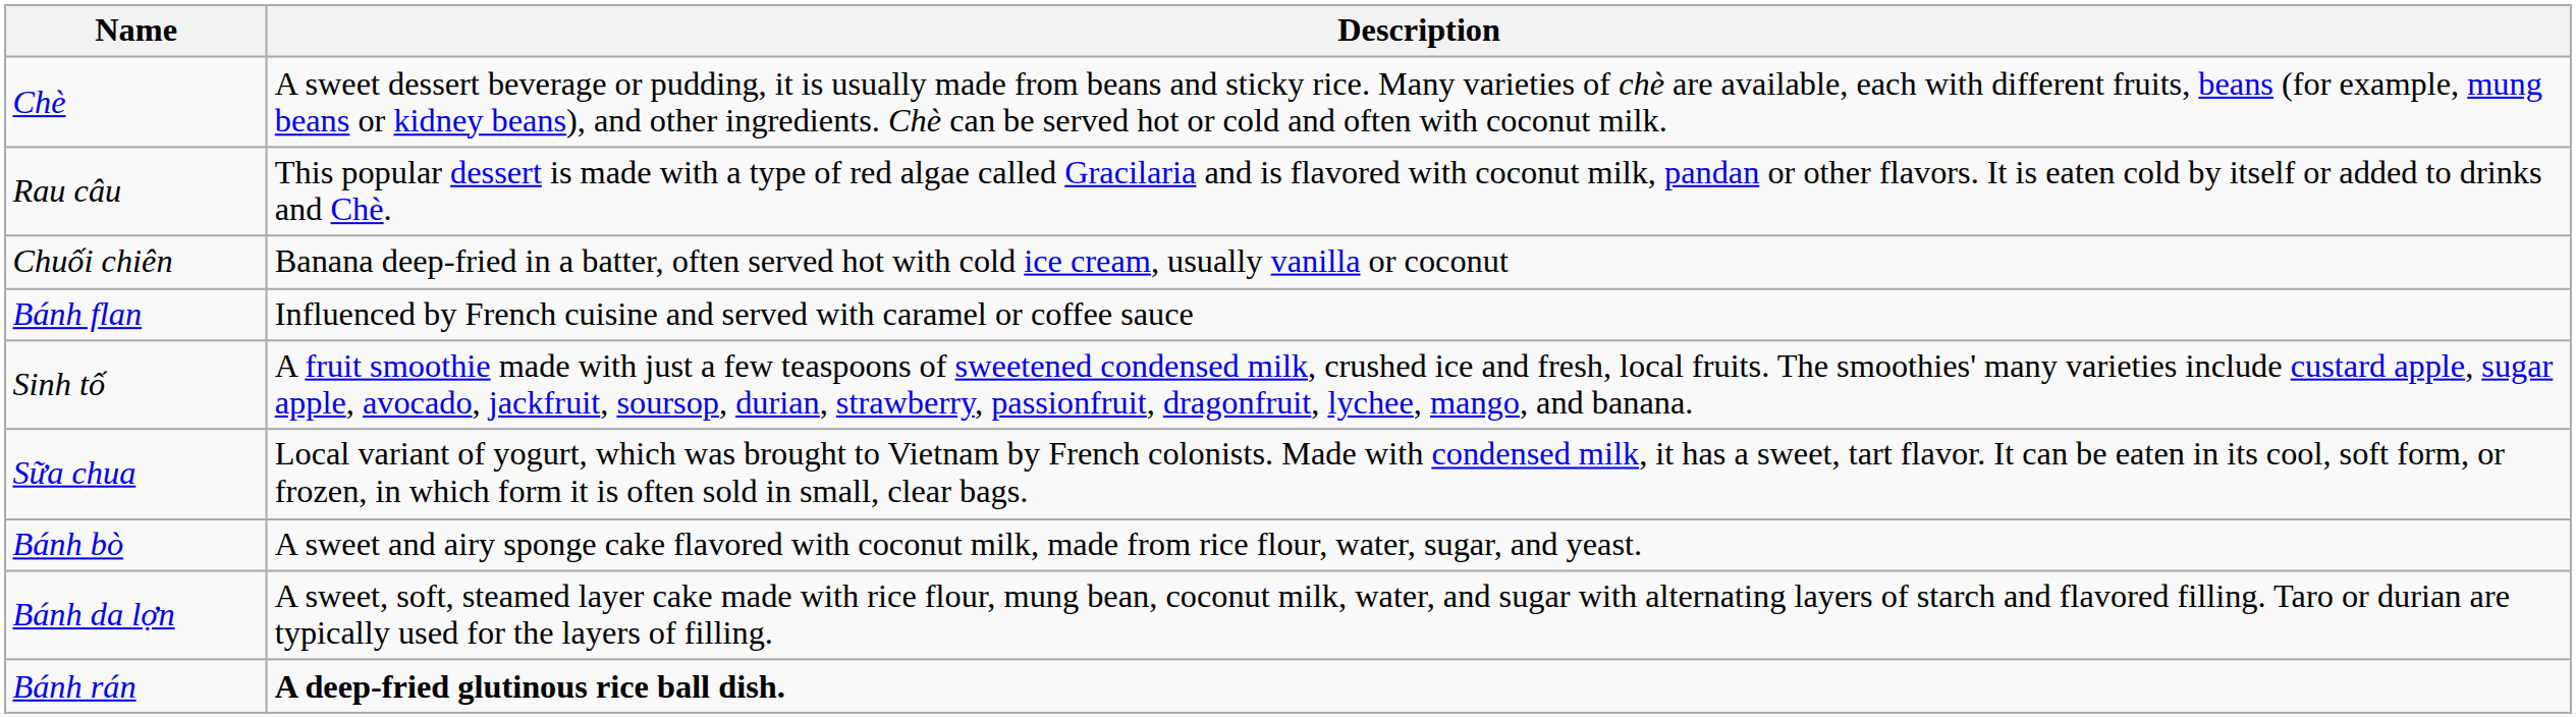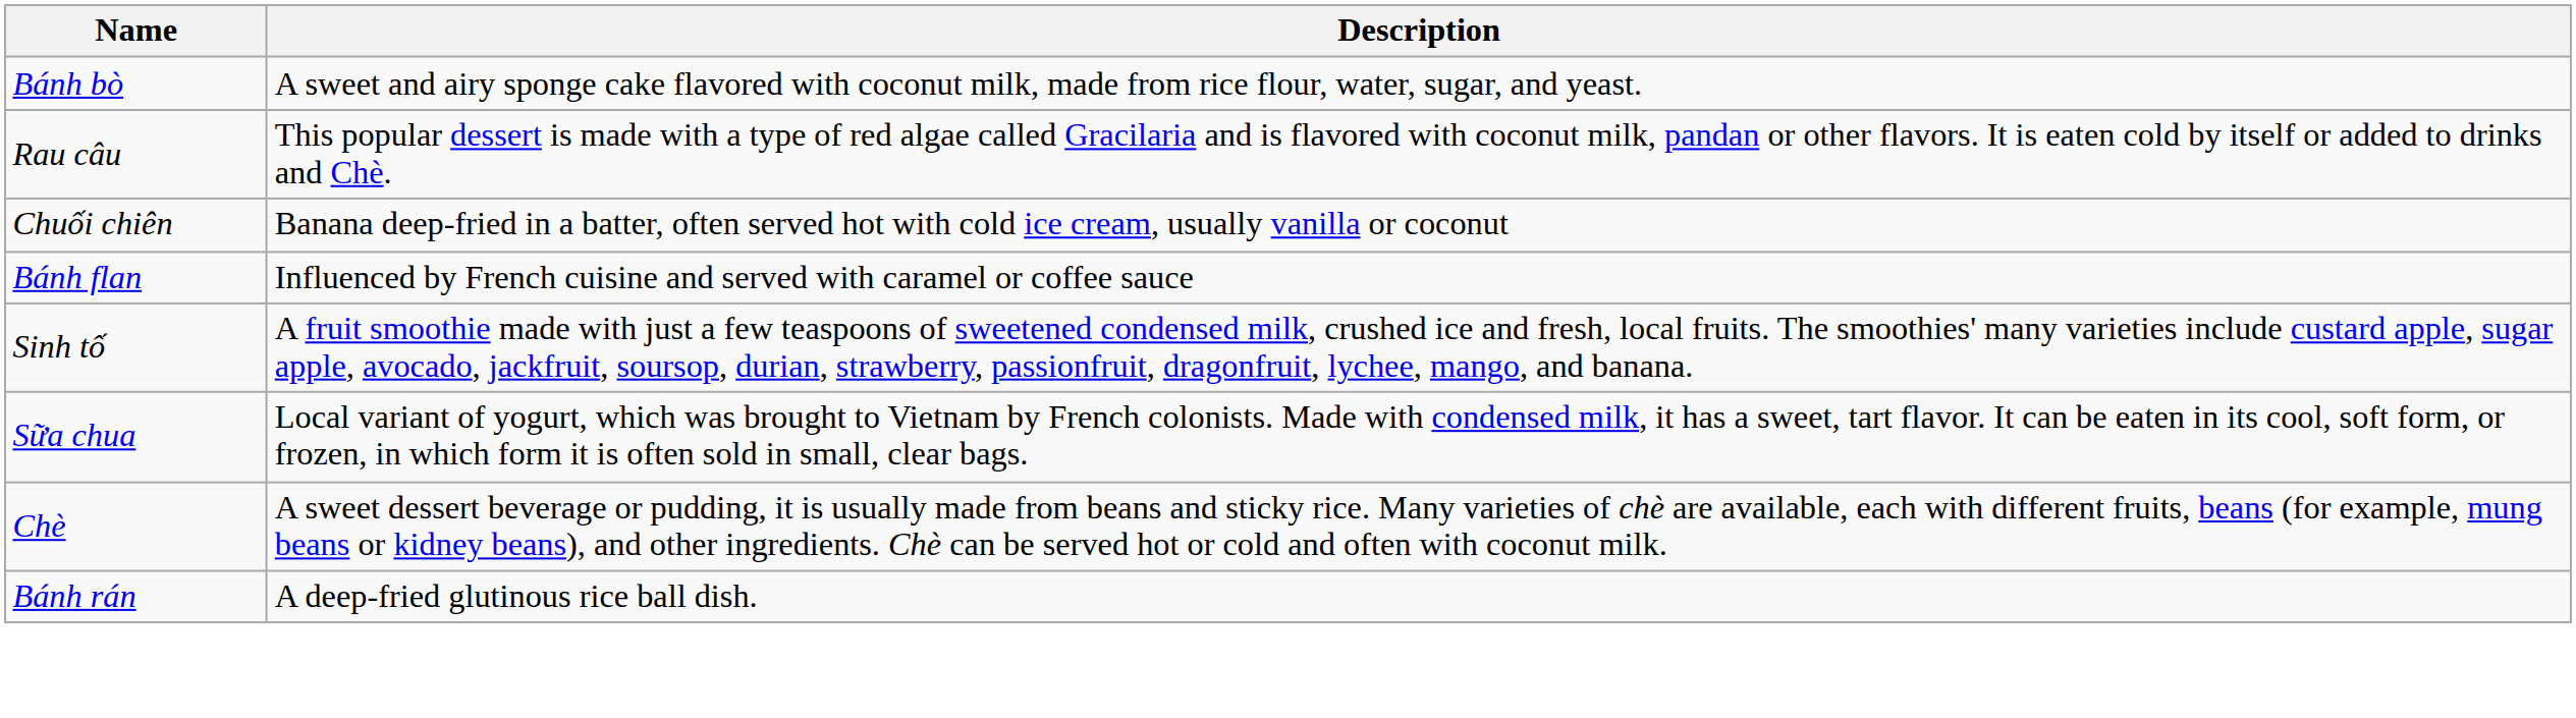 <table class="wikitable">
 <tr>
 <th scope="col" style="width:120px;">Name</th>
 <th>Description</th>
 </tr>
 <tr>
-<td><em><a href='#'>Chè</a></em></td>
-<td>A sweet dessert beverage or pudding, it is usually made from beans and sticky rice. Many varieties of <em>chè</em> are available, each with different fruits, <a href='#'>beans</a> (for example, <a href='#'>mung beans</a> or <a href='#'>kidney beans</a>), and other ingredients. <em>Chè</em> can be served hot or cold and often with coconut milk.</td>
+<td><em><a href='#'>Bánh bò</a></em></td>
+<td>A sweet and airy sponge cake flavored with coconut milk, made from rice flour, water, sugar, and yeast.</td>
 </tr>
 <tr>
 <td><em>Rau câu</em></td>
 <td>This popular <a href='#'>dessert</a> is made with a type of red algae called <a href='#'>Gracilaria</a> and is flavored with coconut milk, <a href='#'>pandan</a> or other flavors. It is eaten cold by itself or added to drinks and <a href='#'>Chè</a>.</td>
 </tr>
 <tr>
 <td><em>Chuối chiên</em></td>
 <td>Banana deep-fried in a batter, often served hot with cold <a href='#'>ice cream</a>, usually <a href='#'>vanilla</a> or coconut</td>
 </tr>
 <tr>
 <td><a href='#'><em>Bánh flan</em></a></td>
 <td>Influenced by French cuisine and served with caramel or coffee sauce</td>
 </tr>
 <tr>
 <td><em>Sinh tố</em></td>
 <td>A <a href='#'>fruit smoothie</a> made with just a few teaspoons of <a href='#'>sweetened condensed milk</a>, crushed ice and fresh, local fruits. The smoothies' many varieties include <a href='#'>custard apple</a>, <a href='#'>sugar apple</a>, <a href='#'>avocado</a>, <a href='#'>jackfruit</a>, <a href='#'>soursop</a>, <a href='#'>durian</a>, <a href='#'>strawberry</a>, <a href='#'>passionfruit</a>, <a href='#'>dragonfruit</a>, <a href='#'>lychee</a>, <a href='#'>mango</a>, and banana.</td>
 </tr>
 <tr>
 <td><a href='#'><em>Sữa chua</em></a></td>
 <td>Local variant of yogurt, which was brought to Vietnam by French colonists. Made with <a href='#'>condensed milk</a>, it has a sweet, tart flavor. It can be eaten in its cool, soft form, or frozen, in which form it is often sold in small, clear bags.</td>
 </tr>
 <tr>
-<td><em><a href='#'>Bánh bò</a></em></td>
-<td>A sweet and airy sponge cake flavored with coconut milk, made from rice flour, water, sugar, and yeast.</td>
-</tr>
-<tr>
-<td><em><a href='#'>Bánh da lợn</a></em></td>
-<td>A sweet, soft, steamed layer cake made with rice flour, mung bean, coconut milk, water, and sugar with alternating layers of starch and flavored filling. Taro or durian are typically used for the layers of filling.</td>
+<td><em><a href='#'>Chè</a></em></td>
+<td>A sweet dessert beverage or pudding, it is usually made from beans and sticky rice. Many varieties of <em>chè</em> are available, each with different fruits, <a href='#'>beans</a> (for example, <a href='#'>mung beans</a> or <a href='#'>kidney beans</a>), and other ingredients. <em>Chè</em> can be served hot or cold and often with coconut milk.</td>
 </tr>
 <tr>
 <td><em><a href='#'>Bánh rán</a></em></td>
-<td><strong>A deep-fried glutinous rice ball dish.</strong></td>
+<td>A deep-fried glutinous rice ball dish.</td>
 </tr>
 </table>
